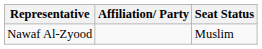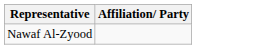 <table class="wikitable">
 <tr>
 <th>Representative</th>
 <th>Affiliation/ Party</th>
-<th>Seat Status</th>
 </tr>
 <tr>
 <td>Nawaf Al-Zyood</td>
 <td></td>
-<td>Muslim</td>
 </tr>
 </table>
